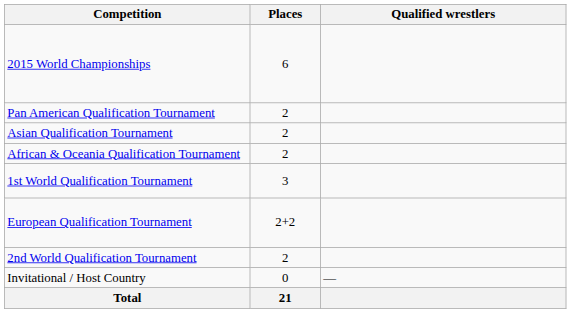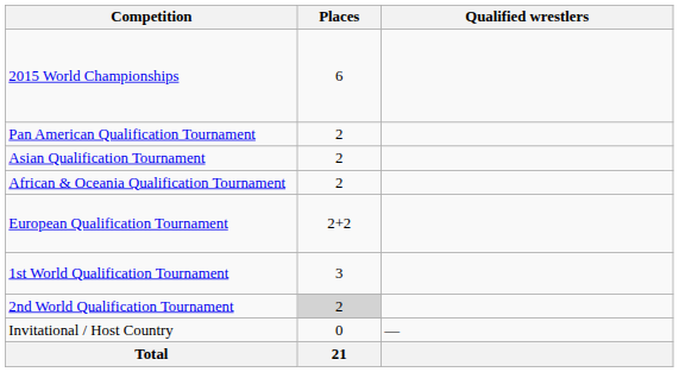 <table class = "wikitable">
 <tr>
 <th width=300>Competition</th>
 <th width=80>Places</th>
 <th width=300>Qualified wrestlers</th>
 </tr>
 <tr>
 <td><a href='#'>2015 World Championships</a></td>
 <td align="center">6</td>
 <td><br><br><br><br><br></td>
 </tr>
 <tr>
 <td><a href='#'>Pan American Qualification Tournament</a></td>
 <td align="center">2</td>
 <td><br></td>
 </tr>
 <tr>
 <td><a href='#'>Asian Qualification Tournament</a></td>
 <td align="center">2</td>
 <td><br></td>
 </tr>
 <tr>
 <td><a href='#'>African & Oceania Qualification Tournament</a></td>
 <td align="center">2</td>
 <td><br></td>
 </tr>
 <tr>
+<td><a href='#'>European Qualification Tournament</a></td>
+<td align="center">2+2</td>
+<td><br><br><br></td>
+</tr>
+<tr>
 <td><a href='#'>1st World Qualification Tournament</a></td>
 <td align="center">3</td>
 <td><br><br></td>
 </tr>
 <tr>
-<td><a href='#'>European Qualification Tournament</a></td>
-<td align="center">2+2</td>
-<td><br><br><br></td>
-</tr>
-<tr>
 <td><a href='#'>2nd World Qualification Tournament</a></td>
-<td align="center">2</td>
+<td align="center" style="background: lightgrey;">2</td>
 <td><br></td>
 </tr>
 <tr>
 <td>Invitational / Host Country</td>
 <td align="center">0</td>
 <td>—</td>
 </tr>
 <tr>
 <th>Total</th>
 <th>21</th>
 <th></th>
 </tr>
 </table>
